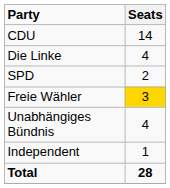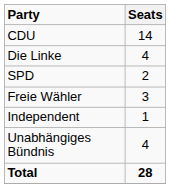 <table class="wikitable" width=200>
 <tr class="hintergrundfarbe8">
 <td><strong>Party</strong></td>
 <th>Seats</th>
 </tr>
 <tr>
 <td>CDU</td>
 <td style="text-align:center">14</td>
 </tr>
 <tr>
 <td>Die Linke</td>
 <td style="text-align:center">4</td>
 </tr>
 <tr>
 <td>SPD</td>
 <td style="text-align:center">2</td>
 </tr>
 <tr>
 <td>Freie Wähler</td>
-<td style="background: gold; text-align:center">3</td>
+<td style="text-align:center">3</td>
+</tr>
+<tr>
+<td>Independent</td>
+<td style="text-align:center">1</td>
 </tr>
 <tr>
 <td>Unabhängiges Bündnis</td>
 <td style="text-align:center">4</td>
-</tr>
-<tr>
-<td>Independent</td>
-<td style="text-align:center">1</td>
 </tr>
 <tr>
 <td><strong>Total</strong></td>
 <td style="text-align:center"><strong>28</strong></td>
 </tr>
 <tr>
 </tr>
 </table>
